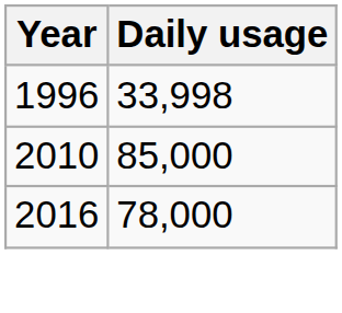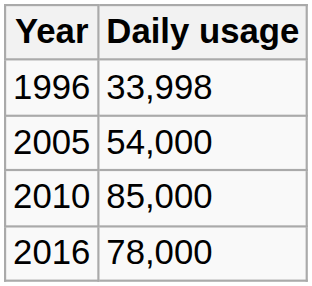 <table class="wikitable">
 <tr>
 <th>Year</th>
 <th>Daily usage</th>
 </tr>
 <tr>
 <td>1996</td>
 <td>33,998</td>
 </tr>
 <tr>
+<td>2005</td>
+<td>54,000</td>
+</tr>
+<tr>
 <td>2010</td>
 <td>85,000</td>
 </tr>
 <tr>
 <td>2016</td>
 <td>78,000</td>
 </tr>
 </table>
